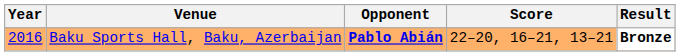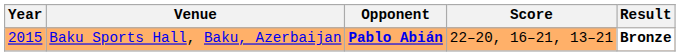 <table class="sortable wikitable" style="font-size: 95%;">
 <tr>
 <th>Year</th>
 <th>Venue</th>
 <th>Opponent</th>
 <th>Score</th>
 <th>Result</th>
 </tr>
 <tr style="background:#FFB069">
-<td align="center"><a href='#'>2016</a></td>
+<td align="center"><a href='#'>2015</a></td>
 <td align="left"><a href='#'>Baku Sports Hall</a>, <a href='#'>Baku, Azerbaijan</a></td>
 <td align="left"><strong> <a href='#'>Pablo Abián</a></strong></td>
 <td align="left">22–20, 16–21, 13–21</td>
 <td style="text-align:left; background:white"> <strong>Bronze</strong></td>
 </tr>
 </table>
